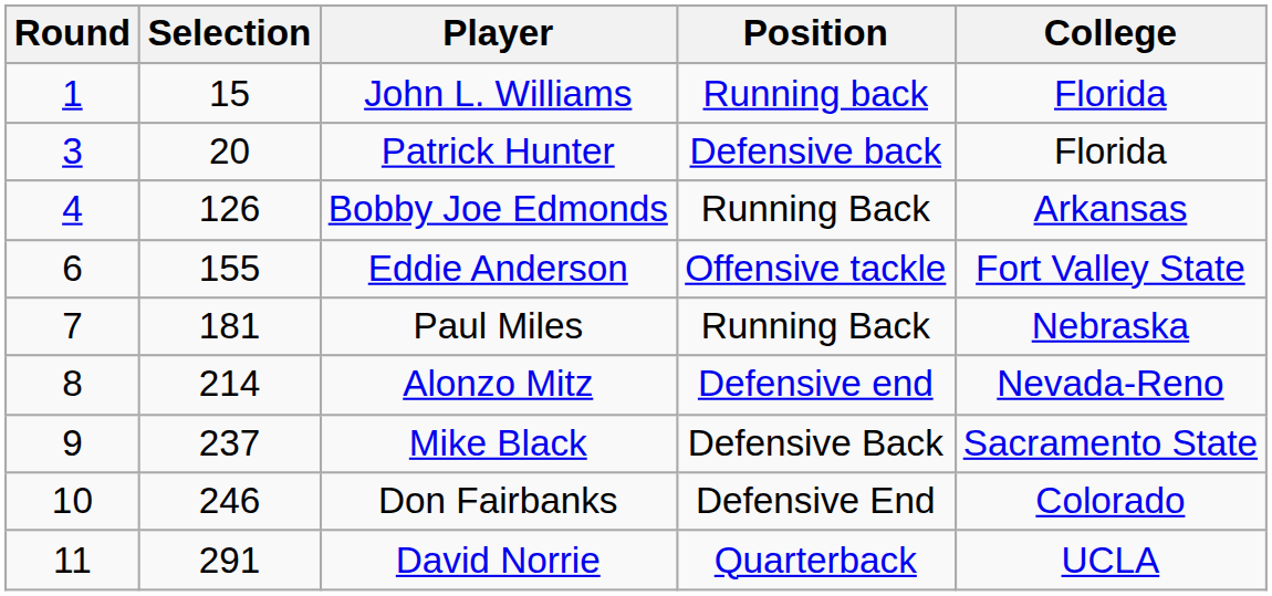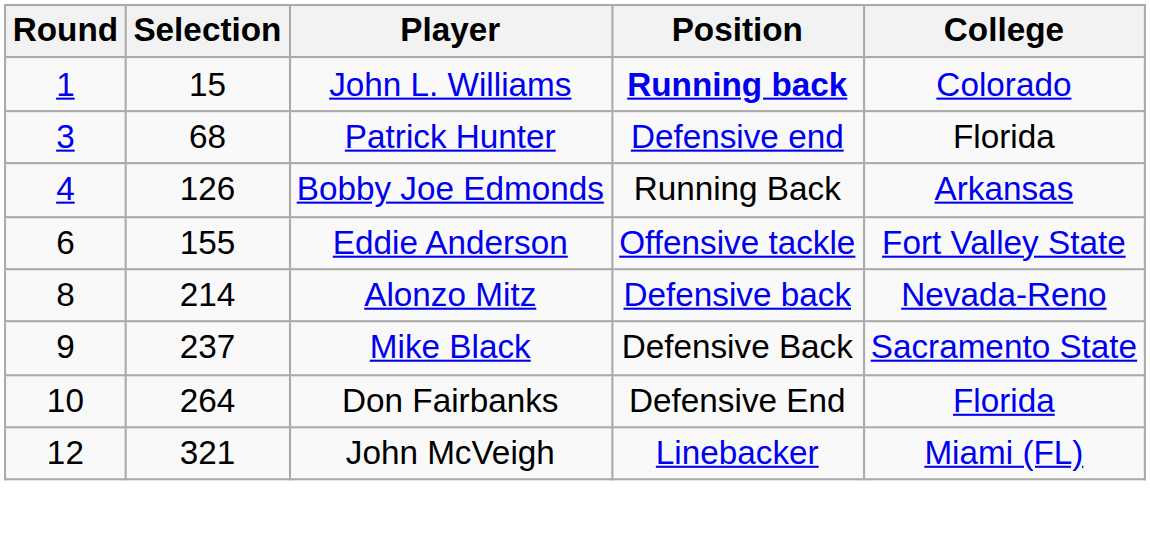 <table class="wikitable" style="text-align:center">
 <tr>
 <th>Round</th>
 <th>Selection</th>
 <th>Player</th>
 <th>Position</th>
 <th>College</th>
 </tr>
 <tr>
 <td align=center><a href='#'>1</a></td>
 <td align=center>15</td>
 <td><a href='#'>John L. Williams</a></td>
-<td><a href='#'>Running back</a></td>
-<td><a href='#'>Florida</a></td>
+<td><strong><a href='#'>Running back</a></strong></td>
+<td><a href='#'>Colorado</a></td>
 </tr>
 <tr>
 <td align=center><a href='#'>3</a></td>
-<td align=center>20</td>
+<td align=center>68</td>
 <td><a href='#'>Patrick Hunter</a></td>
-<td><a href='#'>Defensive back</a></td>
+<td><a href='#'>Defensive end</a></td>
 <td>Florida</td>
 </tr>
 <tr>
 <td align=center><a href='#'>4</a></td>
 <td align=center>126</td>
 <td><a href='#'>Bobby Joe Edmonds</a></td>
 <td>Running Back</td>
 <td><a href='#'>Arkansas</a></td>
 </tr>
 <tr>
 <td align=center>6</td>
 <td align=center>155</td>
 <td><a href='#'>Eddie Anderson</a></td>
 <td><a href='#'>Offensive tackle</a></td>
 <td><a href='#'>Fort Valley State</a></td>
 </tr>
 <tr>
-<td align=center>7</td>
-<td align=center>181</td>
-<td>Paul Miles</td>
-<td>Running Back</td>
-<td><a href='#'>Nebraska</a></td>
-</tr>
-<tr>
 <td align=center>8</td>
 <td align=center>214</td>
 <td><a href='#'>Alonzo Mitz</a></td>
-<td><a href='#'>Defensive end</a></td>
+<td><a href='#'>Defensive back</a></td>
 <td><a href='#'>Nevada-Reno</a></td>
 </tr>
 <tr>
 <td align=center>9</td>
 <td align=center>237</td>
 <td><a href='#'>Mike Black</a></td>
 <td>Defensive Back</td>
 <td><a href='#'>Sacramento State</a></td>
 </tr>
 <tr>
 <td align=center>10</td>
-<td align=center>246</td>
+<td align=center>264</td>
 <td>Don Fairbanks</td>
 <td>Defensive End</td>
-<td><a href='#'>Colorado</a></td>
+<td><a href='#'>Florida</a></td>
 </tr>
 <tr>
-<td align=center>11</td>
-<td align=center>291</td>
-<td><a href='#'>David Norrie</a></td>
-<td><a href='#'>Quarterback</a></td>
-<td><a href='#'>UCLA</a></td>
+<td align=center>12</td>
+<td align=center>321</td>
+<td>John McVeigh</td>
+<td><a href='#'>Linebacker</a></td>
+<td><a href='#'>Miami (FL)</a></td>
 </tr>
 </table>
